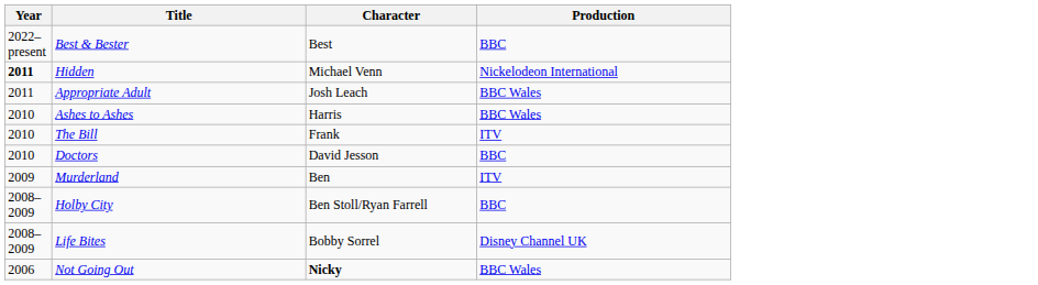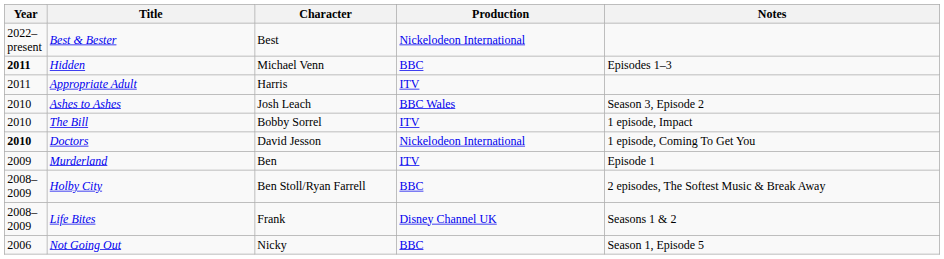 <table class="wikitable">
 <tr>
 <th scope="col" style="width:50px;">Year</th>
 <th scope="col" style="width:300px;">Title</th>
 <th scope="col" style="width:200px;">Character</th>
 <th scope="col" style="width:300px;">Production</th>
+<th scope="col" style="width:500px;">Notes</th>
 </tr>
 <tr>
 <td>2022–present</td>
 <td><em><a href='#'>Best & Bester</a></em></td>
 <td>Best</td>
-<td><a href='#'>BBC</a></td>
+<td><a href='#'>Nickelodeon International</a></td>
+<td></td>
 </tr>
 <tr>
 <td><strong>2011</strong></td>
 <td><em><a href='#'>Hidden</a></em></td>
 <td>Michael Venn</td>
-<td><a href='#'>Nickelodeon International</a></td>
+<td><a href='#'>BBC</a></td>
+<td>Episodes 1–3</td>
 </tr>
 <tr>
 <td>2011</td>
 <td><em><a href='#'>Appropriate Adult</a></em></td>
-<td>Josh Leach</td>
-<td><a href='#'>BBC Wales</a></td>
+<td>Harris</td>
+<td><a href='#'>ITV</a></td>
+<td></td>
 </tr>
 <tr>
 <td>2010</td>
 <td><em><a href='#'>Ashes to Ashes</a></em></td>
-<td>Harris</td>
+<td>Josh Leach</td>
 <td><a href='#'>BBC Wales</a></td>
+<td>Season 3, Episode 2</td>
 </tr>
 <tr>
 <td>2010</td>
 <td><em><a href='#'>The Bill</a></em></td>
-<td>Frank</td>
+<td>Bobby Sorrel</td>
 <td><a href='#'>ITV</a></td>
+<td>1 episode, Impact</td>
 </tr>
 <tr>
-<td>2010</td>
+<td><strong>2010</strong></td>
 <td><em><a href='#'>Doctors</a></em></td>
 <td>David Jesson</td>
-<td><a href='#'>BBC</a></td>
+<td><a href='#'>Nickelodeon International</a></td>
+<td>1 episode, Coming To Get You</td>
 </tr>
 <tr>
 <td>2009</td>
 <td><em><a href='#'>Murderland</a></em></td>
 <td>Ben</td>
 <td><a href='#'>ITV</a></td>
+<td>Episode 1</td>
 </tr>
 <tr>
 <td>2008–2009</td>
 <td><em><a href='#'>Holby City</a></em></td>
 <td>Ben Stoll/Ryan Farrell</td>
 <td><a href='#'>BBC</a></td>
+<td>2 episodes, The Softest Music & Break Away</td>
 </tr>
 <tr>
 <td>2008–2009</td>
 <td><em><a href='#'>Life Bites</a></em></td>
-<td>Bobby Sorrel</td>
+<td>Frank</td>
 <td><a href='#'>Disney Channel UK</a></td>
+<td>Seasons 1 & 2</td>
 </tr>
 <tr>
 <td>2006</td>
 <td><em><a href='#'>Not Going Out</a></em></td>
-<td><strong>Nicky</strong></td>
-<td><a href='#'>BBC Wales</a></td>
+<td>Nicky</td>
+<td><a href='#'>BBC</a></td>
+<td>Season 1, Episode 5</td>
 </tr>
 </table>
